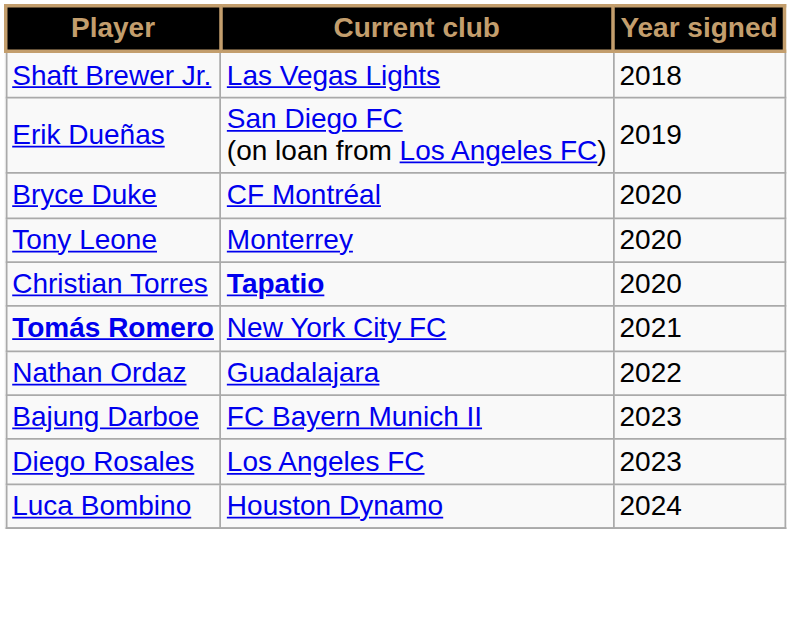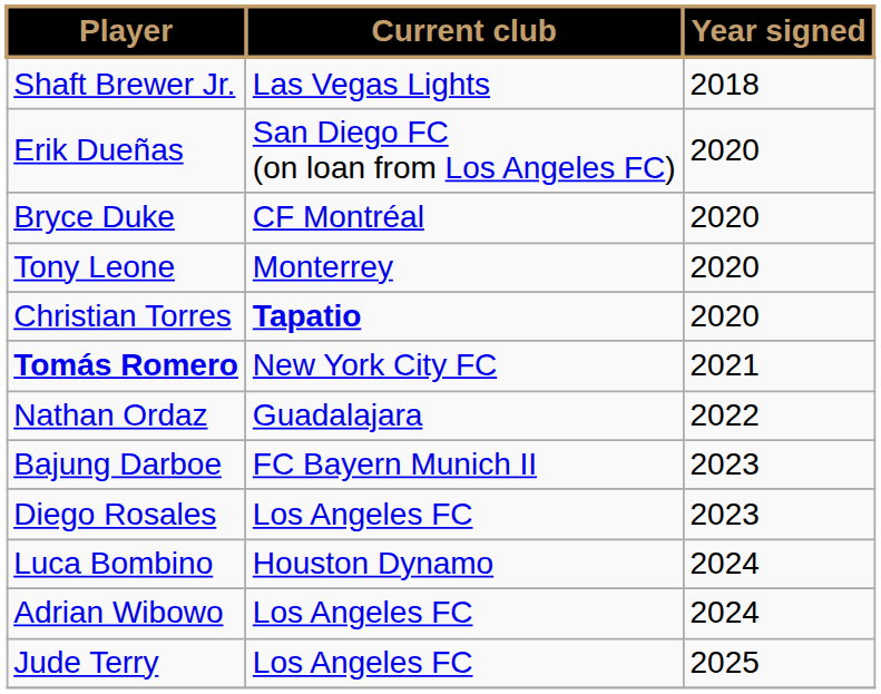 <table class="wikitable" style="text-align:center">
 <tr>
 <th style="background:#000000; color:#C39E6D; border:2px solid #C39E6D;">Player</th>
 <th style="background:#000000; color:#C39E6D; border:2px solid #C39E6D;">Current club</th>
 <th style="background:#000000; color:#C39E6D; border:2px solid #C39E6D;">Year signed</th>
 </tr>
 <tr>
 <td align=left> <a href='#'>Shaft Brewer Jr.</a></td>
 <td align=left> <a href='#'>Las Vegas Lights</a></td>
 <td align=left>2018</td>
 </tr>
 <tr>
 <td align=left> <a href='#'>Erik Dueñas</a></td>
 <td align=left> <a href='#'>San Diego FC</a><br>(on loan from  <a href='#'>Los Angeles FC</a>)</td>
-<td align=left>2019</td>
+<td align=left>2020</td>
 </tr>
 <tr>
 <td align=left> <a href='#'>Bryce Duke</a></td>
 <td align=left> <a href='#'>CF Montréal</a></td>
 <td align=left>2020</td>
 </tr>
 <tr>
 <td align=left> <a href='#'>Tony Leone</a></td>
 <td align=left> <a href='#'>Monterrey</a></td>
 <td align=left>2020</td>
 </tr>
 <tr>
 <td align=left> <a href='#'>Christian Torres</a></td>
 <td align=left><strong> <a href='#'>Tapatio</a></strong></td>
 <td align=left>2020</td>
 </tr>
 <tr>
 <td align=left> <strong><a href='#'>Tomás Romero</a></strong></td>
 <td align=left> <a href='#'>New York City FC</a></td>
 <td align=left>2021</td>
 </tr>
 <tr>
 <td align=left> <a href='#'>Nathan Ordaz</a></td>
 <td align=left> <a href='#'>Guadalajara</a></td>
 <td align=left>2022</td>
 </tr>
 <tr>
 <td align=left> <a href='#'>Bajung Darboe</a></td>
 <td align=left> <a href='#'>FC Bayern Munich II</a></td>
 <td align=left>2023</td>
 </tr>
 <tr>
 <td align=left> <a href='#'>Diego Rosales</a></td>
 <td align=left> <a href='#'>Los Angeles FC</a></td>
 <td align=left>2023</td>
 </tr>
 <tr>
 <td align=left> <a href='#'>Luca Bombino</a></td>
 <td align=left> <a href='#'>Houston Dynamo</a></td>
 <td align=left>2024</td>
 </tr>
 <tr>
+<td align=left> <a href='#'>Adrian Wibowo</a></td>
+<td align=left> <a href='#'>Los Angeles FC</a></td>
+<td align=left>2024</td>
+</tr>
+<tr>
+<td align=left> <a href='#'>Jude Terry</a></td>
+<td align=left> <a href='#'>Los Angeles FC</a></td>
+<td align=left>2025</td>
+</tr>
+<tr>
 </tr>
 </table>
